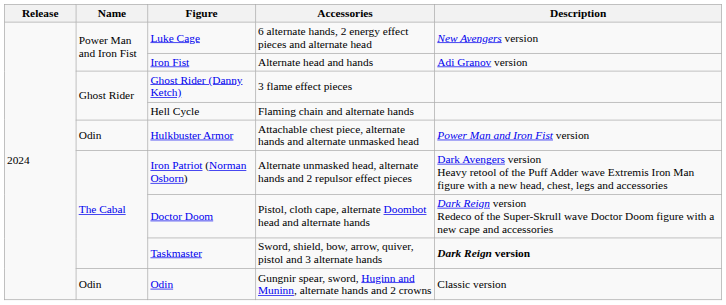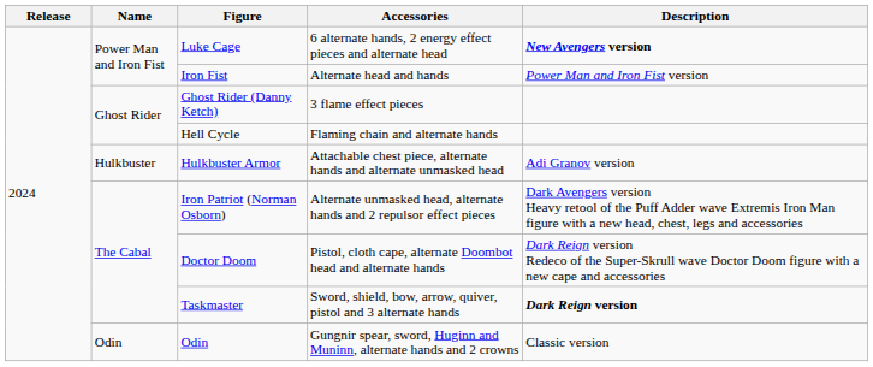 <table class="wikitable" style="width:80%;">
 <tr>
 <th width=10%>Release</th>
 <th width=10%>Name</th>
 <th width=15%>Figure</th>
 <th width=25%>Accessories</th>
 <th width=40%>Description</th>
 </tr>
 <tr>
 <td rowspan=9>2024</td>
 <td rowspan=2>Power Man and Iron Fist</td>
 <td><a href='#'>Luke Cage</a></td>
 <td>6 alternate hands, 2 energy effect pieces and alternate head</td>
-<td><em><a href='#'>New Avengers</a></em> version</td>
+<td><strong><em><a href='#'>New Avengers</a></em> version</strong></td>
 </tr>
 <tr>
 <td><a href='#'>Iron Fist</a></td>
 <td>Alternate head and hands</td>
-<td><a href='#'>Adi Granov</a> version</td>
+<td><em><a href='#'>Power Man and Iron Fist</a></em> version</td>
 </tr>
 <tr>
 <td rowspan=2>Ghost Rider</td>
 <td><a href='#'>Ghost Rider (Danny Ketch)</a></td>
 <td>3 flame effect pieces</td>
 <td></td>
 </tr>
 <tr>
 <td>Hell Cycle</td>
 <td>Flaming chain and alternate hands</td>
 <td></td>
 </tr>
 <tr>
-<td>Odin</td>
+<td>Hulkbuster</td>
 <td><a href='#'>Hulkbuster Armor</a></td>
 <td>Attachable chest piece, alternate hands and alternate unmasked head</td>
-<td><em><a href='#'>Power Man and Iron Fist</a></em> version</td>
+<td><a href='#'>Adi Granov</a> version</td>
 </tr>
 <tr>
 <td rowspan=3><a href='#'>The Cabal</a></td>
 <td><a href='#'>Iron Patriot</a> (<a href='#'>Norman Osborn</a>)</td>
 <td>Alternate unmasked head, alternate hands and 2 repulsor effect pieces</td>
 <td><a href='#'>Dark Avengers</a> version<br>Heavy retool of the Puff Adder wave Extremis Iron Man figure with a new head, chest, legs and accessories</td>
 </tr>
 <tr>
 <td><a href='#'>Doctor Doom</a></td>
 <td>Pistol, cloth cape, alternate <a href='#'>Doombot</a> head and alternate hands</td>
 <td><em><a href='#'>Dark Reign</a></em> version<br>Redeco of the Super-Skrull wave Doctor Doom figure with a new cape and accessories</td>
 </tr>
 <tr>
 <td><a href='#'>Taskmaster</a></td>
 <td>Sword, shield, bow, arrow, quiver, pistol and 3 alternate hands</td>
 <td><strong><em>Dark Reign</em> version</strong></td>
 </tr>
 <tr>
 <td>Odin</td>
 <td><a href='#'>Odin</a></td>
 <td>Gungnir spear, sword, <a href='#'>Huginn and Muninn</a>, alternate hands and 2 crowns</td>
 <td>Classic version</td>
 </tr>
 </table>
